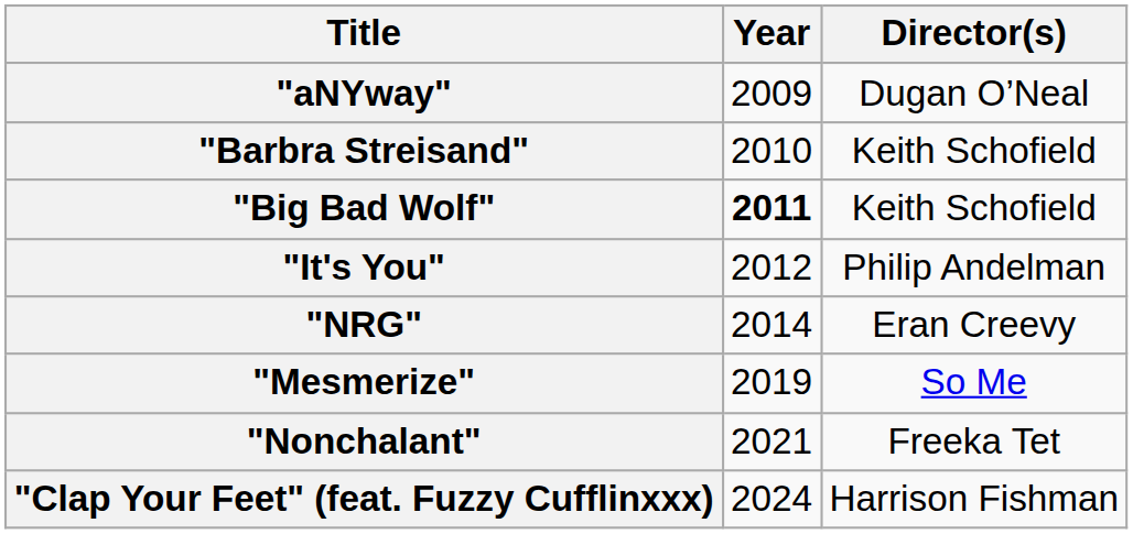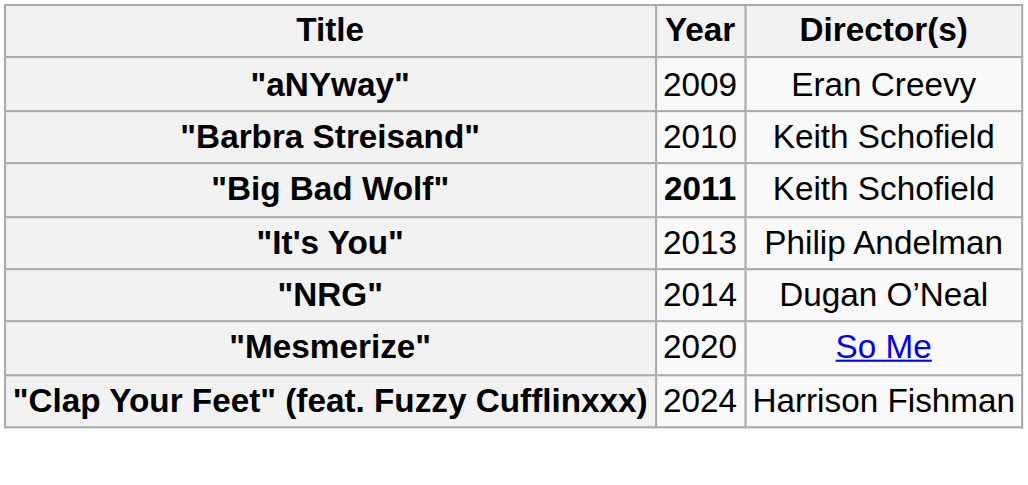 <table class="wikitable plainrowheaders" style="text-align:center;">
 <tr>
 <th scope="col">Title</th>
 <th scope="col">Year</th>
 <th scope="col">Director(s)</th>
 </tr>
 <tr>
 <th scope="row">"aNYway"</th>
 <td>2009</td>
-<td>Dugan O’Neal</td>
+<td>Eran Creevy</td>
 </tr>
 <tr>
 <th scope="row">"Barbra Streisand"</th>
 <td>2010</td>
 <td>Keith Schofield</td>
 </tr>
 <tr>
 <th scope="row">"Big Bad Wolf"</th>
 <td><strong>2011</strong></td>
 <td>Keith Schofield</td>
 </tr>
 <tr>
 <th scope="row">"It's You"</th>
-<td>2012</td>
+<td>2013</td>
 <td>Philip Andelman</td>
 </tr>
 <tr>
 <th scope="row">"NRG"</th>
 <td>2014</td>
-<td>Eran Creevy</td>
+<td>Dugan O’Neal</td>
 </tr>
 <tr>
 <th scope="row">"Mesmerize"</th>
-<td>2019</td>
+<td>2020</td>
 <td><a href='#'>So Me</a></td>
-</tr>
-<tr>
-<th scope="row">"Nonchalant"</th>
-<td>2021</td>
-<td>Freeka Tet</td>
 </tr>
 <tr>
 <th scope="row">"Clap Your Feet" (feat. Fuzzy Cufflinxxx)</th>
 <td>2024</td>
 <td>Harrison Fishman</td>
 </tr>
 </table>
